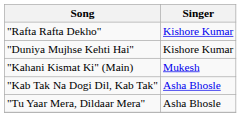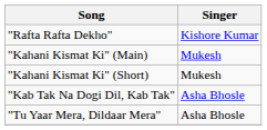 <table class="wikitable">
 <tr>
 <th>Song</th>
 <th>Singer</th>
 </tr>
 <tr>
 <td>"Rafta Rafta Dekho"</td>
 <td><a href='#'>Kishore Kumar</a></td>
 </tr>
 <tr>
-<td>"Duniya Mujhse Kehti Hai"</td>
-<td>Kishore Kumar</td>
+<td>"Kahani Kismat Ki" (Main)</td>
+<td><a href='#'>Mukesh</a></td>
 </tr>
 <tr>
-<td>"Kahani Kismat Ki" (Main)</td>
-<td><a href='#'>Mukesh</a></td>
+<td>"Kahani Kismat Ki" (Short)</td>
+<td>Mukesh</td>
 </tr>
 <tr>
 <td>"Kab Tak Na Dogi Dil, Kab Tak"</td>
 <td><a href='#'>Asha Bhosle</a></td>
 </tr>
 <tr>
 <td>"Tu Yaar Mera, Dildaar Mera"</td>
 <td>Asha Bhosle</td>
 </tr>
 <tr>
 </tr>
 </table>
